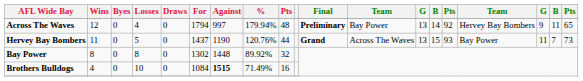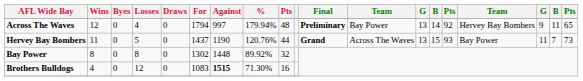 <table style="font-size: 85%; text-align: left;" class="wikitable">
 <tr>
 <th style="color:crimson">AFL Wide Bay</th>
 <th style="color:crimson">Wins</th>
 <th style="color:crimson">Byes</th>
 <th style="color:crimson">Losses</th>
 <th style="color:crimson">Draws</th>
 <th style="color:crimson">For</th>
 <th style="color:crimson">Against</th>
 <th style="color:crimson">%</th>
 <th style="color:crimson">Pts</th>
 <th></th>
 <th style="color:green">Final</th>
 <th style="color:green">Team</th>
 <th style="color:green">G</th>
 <th style="color:green">B</th>
 <th style="color:green">Pts</th>
 <th style="color:green">Team</th>
 <th style="color:green">G</th>
 <th style="color:green">B</th>
 <th style="color:green">Pts</th>
 </tr>
 <tr>
 </tr>
 <tr>
 </tr>
 <tr>
 <td><strong>	Across The Waves	</strong></td>
 <td>12</td>
 <td>0</td>
 <td>4</td>
 <td>0</td>
 <td>1794</td>
 <td>997</td>
 <td>179.94%</td>
 <td>48</td>
 <td></td>
 <td><strong>Preliminary</strong></td>
 <td>Bay Power</td>
 <td>13</td>
 <td>14</td>
 <td>92</td>
 <td>Hervey Bay Bombers</td>
 <td>9</td>
 <td>11</td>
 <td>65</td>
 </tr>
 <tr>
 <td><strong>	Hervey Bay Bombers	</strong></td>
 <td>11</td>
 <td>0</td>
 <td>5</td>
 <td>0</td>
 <td>1437</td>
 <td>1190</td>
 <td>120.76%</td>
 <td>44</td>
 <td></td>
 <td><strong>Grand</strong></td>
 <td>Across The Waves</td>
 <td>13</td>
 <td>15</td>
 <td>93</td>
 <td>Bay Power</td>
 <td>11</td>
 <td>7</td>
 <td>73</td>
 </tr>
 <tr>
 <td><strong>	Bay Power	</strong></td>
 <td>8</td>
 <td>0</td>
 <td>8</td>
 <td>0</td>
 <td>1302</td>
 <td>1448</td>
 <td>89.92%</td>
 <td>32</td>
 <td></td>
 </tr>
 <tr>
 <td><strong>	Brothers Bulldogs	</strong></td>
 <td>4</td>
 <td>0</td>
-<td>10</td>
+<td>12</td>
 <td>0</td>
-<td>1084</td>
+<td>1083</td>
 <td><strong>1515</strong></td>
-<td>71.49%</td>
+<td>71.30%</td>
 <td>16</td>
 <td></td>
 </tr>
 <tr>
 </tr>
 </table>
